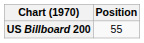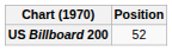 <table class="wikitable plainrowheaders" style="text-align:center;">
 <tr>
 <th scope="col">Chart (1970)</th>
 <th scope="col">Position</th>
 </tr>
 <tr>
 <th scope="row">US <em>Billboard</em> 200</th>
-<td align="center">55</td>
+<td align="center">52</td>
 </tr>
 </table>
